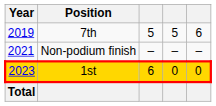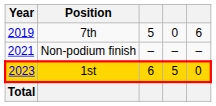 <table class="wikitable" style="text-align: center;">
 <tr>
 <th>Year</th>
 <th>Position</th>
 <th width=25px></th>
 <th width=25px></th>
 <th width=25px></th>
 </tr>
 <tr>
 <td style="text-align: left;"> <a href='#'>2019</a></td>
 <td>7th</td>
 <td>5</td>
-<td>5</td>
+<td>0</td>
 <td>6</td>
 </tr>
 <tr>
 <td style="text-align: left;"> <a href='#'>2021</a></td>
 <td>Non-podium finish</td>
 <td>–</td>
 <td>–</td>
 <td>–</td>
 </tr>
 <tr bgcolor="#FFD700" style="border: 3px solid red">
 <td style="text-align: left;"> <a href='#'>2023</a></td>
 <td>1st</td>
 <td>6</td>
-<td>0</td>
+<td>5</td>
 <td>0</td>
 </tr>
 <tr>
 <th>Total</th>
 <th></th>
 <th></th>
 <th></th>
 <th></th>
 </tr>
 </table>
